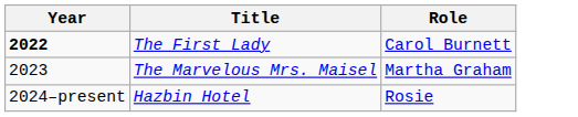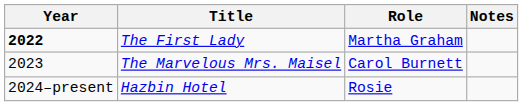 <table class="wikitable sortable">
 <tr>
 <th>Year</th>
 <th>Title</th>
 <th>Role</th>
+<th class="unsortable">Notes</th>
 </tr>
 <tr>
 <td><strong>2022</strong></td>
 <td><em><a href='#'>The First Lady</a></em></td>
-<td><a href='#'>Carol Burnett</a></td>
+<td><a href='#'>Martha Graham</a></td>
+<td></td>
 </tr>
 <tr>
 <td>2023</td>
 <td><em><a href='#'>The Marvelous Mrs. Maisel</a></em></td>
-<td><a href='#'>Martha Graham</a></td>
+<td><a href='#'>Carol Burnett</a></td>
+<td></td>
 </tr>
 <tr>
 <td>2024–present</td>
 <td><em><a href='#'>Hazbin Hotel</a></em></td>
 <td><a href='#'>Rosie</a></td>
+<td></td>
 </tr>
 </table>
